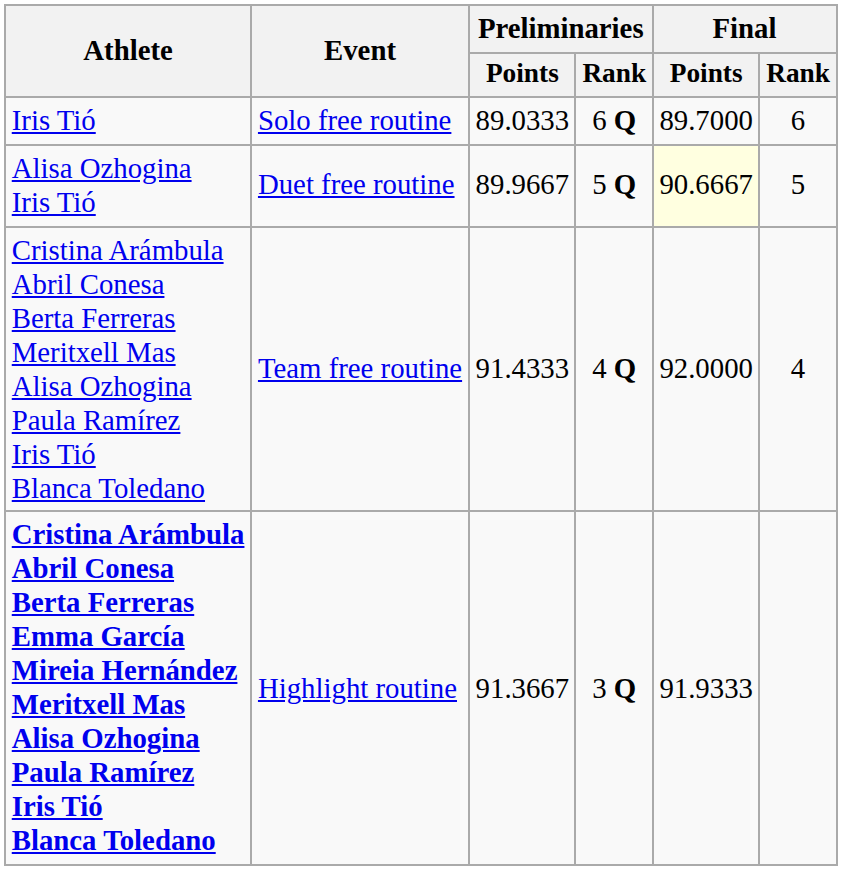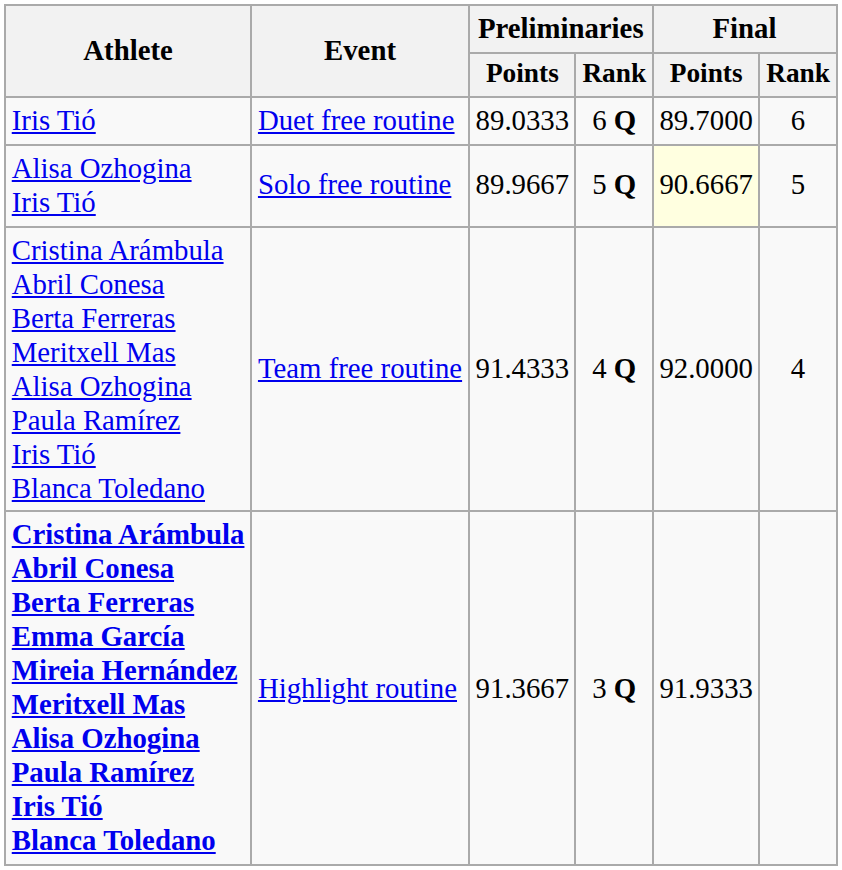 <table class="wikitable" style="font-size:90%">
 <tr>
 <th rowspan="2">Athlete</th>
 <th rowspan="2">Event</th>
 <th colspan="2">Preliminaries</th>
 <th colspan="2">Final</th>
 </tr>
 <tr style="font-size:95%">
 <th>Points</th>
 <th>Rank</th>
 <th>Points</th>
 <th>Rank</th>
 </tr>
 <tr align="center">
 <td align="left"><a href='#'>Iris Tió</a></td>
-<td align="left"><a href='#'>Solo free routine</a></td>
+<td align="left"><a href='#'>Duet free routine</a></td>
 <td>89.0333</td>
 <td>6 <strong>Q</strong></td>
 <td>89.7000</td>
 <td>6</td>
 </tr>
 <tr align="center">
 <td align="left"><a href='#'>Alisa Ozhogina</a><br><a href='#'>Iris Tió</a></td>
-<td align="left"><a href='#'>Duet free routine</a></td>
+<td align="left"><a href='#'>Solo free routine</a></td>
 <td>89.9667</td>
 <td>5 <strong>Q</strong></td>
 <td style="background: lightyellow;">90.6667</td>
 <td>5</td>
 </tr>
 <tr align="center">
 <td align="left"><a href='#'>Cristina Arámbula</a><br><a href='#'>Abril Conesa</a><br><a href='#'>Berta Ferreras</a><br><a href='#'>Meritxell Mas</a><br><a href='#'>Alisa Ozhogina</a><br><a href='#'>Paula Ramírez</a><br><a href='#'>Iris Tió</a><br><a href='#'>Blanca Toledano</a></td>
 <td align="left"><a href='#'>Team free routine</a></td>
 <td>91.4333</td>
 <td>4 <strong>Q</strong></td>
 <td>92.0000</td>
 <td>4</td>
 </tr>
 <tr align="center">
 <td align="left"><strong><a href='#'>Cristina Arámbula</a><br><a href='#'>Abril Conesa</a><br><a href='#'>Berta Ferreras</a><br><a href='#'>Emma García</a><br><a href='#'>Mireia Hernández</a><br><a href='#'>Meritxell Mas</a><br><a href='#'>Alisa Ozhogina</a><br><a href='#'>Paula Ramírez</a><br><a href='#'>Iris Tió</a><br><a href='#'>Blanca Toledano</a></strong></td>
 <td align="left"><a href='#'>Highlight routine</a></td>
 <td>91.3667</td>
 <td>3 <strong>Q</strong></td>
 <td>91.9333</td>
 <td></td>
 </tr>
 </table>
